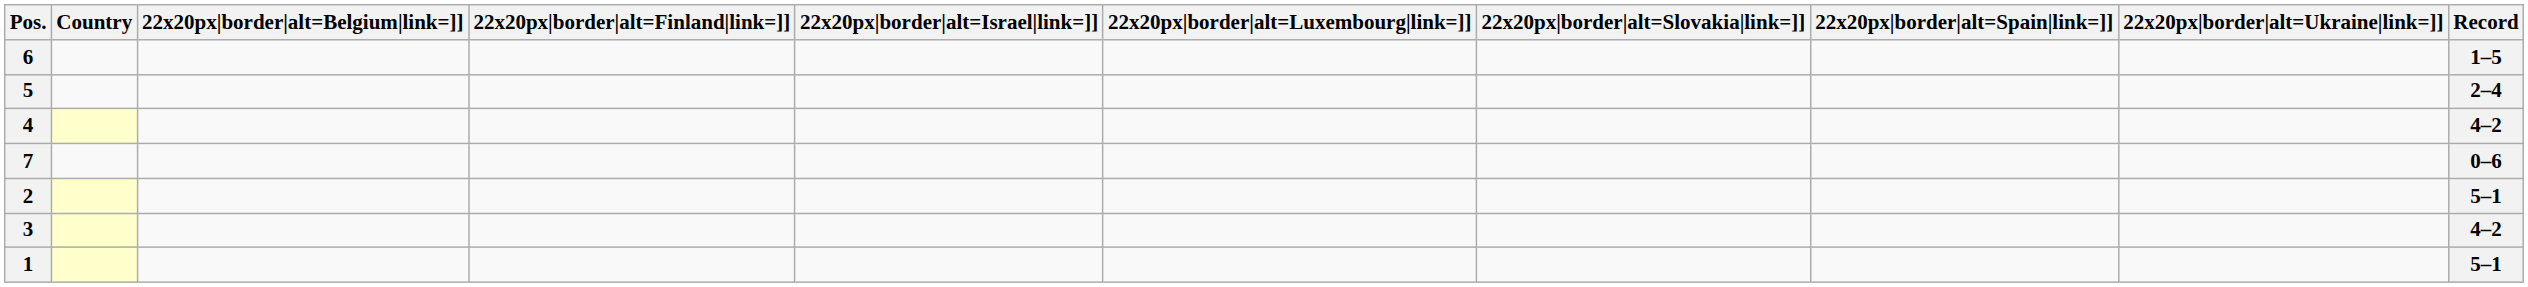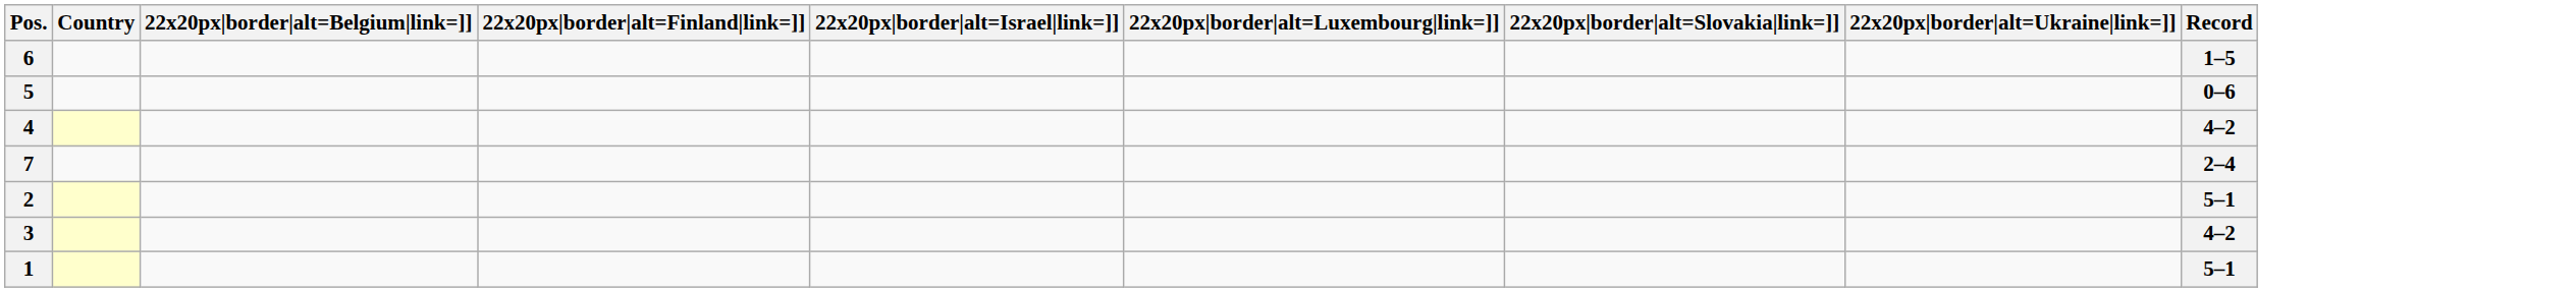 <table class="wikitable sortable nowrap" style="text-align:center; font-size:0.9em;">
 <tr>
 <th>Pos.</th>
 <th>Country</th>
 <th [[Image:>22x20px|border|alt=Belgium|link=]]</th>
 <th [[Image:>22x20px|border|alt=Finland|link=]]</th>
 <th [[Image:>22x20px|border|alt=Israel|link=]]</th>
 <th [[Image:>22x20px|border|alt=Luxembourg|link=]]</th>
 <th [[Image:>22x20px|border|alt=Slovakia|link=]]</th>
-<th [[Image:>22x20px|border|alt=Spain|link=]]</th>
 <th [[Image:>22x20px|border|alt=Ukraine|link=]]</th>
 <th>Record</th>
 </tr>
 <tr>
 <th>6</th>
 <td style="text-align:left;"></td>
-<td></td>
 <td></td>
 <td></td>
 <td></td>
 <td></td>
 <td></td>
 <td></td>
 <th>1–5</th>
 </tr>
 <tr>
 <th>5</th>
 <td style="text-align:left;"></td>
 <td></td>
 <td></td>
 <td></td>
 <td></td>
 <td></td>
 <td></td>
-<td></td>
-<th>2–4</th>
+<th>0–6</th>
 </tr>
 <tr>
 <th>4</th>
 <td style="text-align:left;background:#ffffcc;"></td>
-<td></td>
 <td></td>
 <td></td>
 <td></td>
 <td></td>
 <td></td>
 <td></td>
 <th>4–2</th>
 </tr>
 <tr>
 <th>7</th>
 <td style="text-align:left;"></td>
 <td></td>
 <td></td>
 <td></td>
 <td></td>
 <td></td>
 <td></td>
-<td></td>
-<th>0–6</th>
+<th>2–4</th>
 </tr>
 <tr>
 <th>2</th>
 <td style="text-align:left; background:#ffffcc;"></td>
-<td></td>
 <td></td>
 <td></td>
 <td></td>
 <td></td>
 <td></td>
 <td></td>
 <th>5–1</th>
 </tr>
 <tr>
 <th>3</th>
 <td style="text-align:left;background:#ffffcc;"></td>
 <td></td>
 <td></td>
 <td></td>
 <td></td>
 <td></td>
 <td></td>
-<td></td>
 <th>4–2</th>
 </tr>
 <tr>
 <th>1</th>
 <td style="text-align:left; background:#ffffcc;"></td>
 <td></td>
 <td></td>
 <td></td>
 <td></td>
 <td></td>
 <td></td>
-<td></td>
 <th>5–1</th>
 </tr>
 </table>
